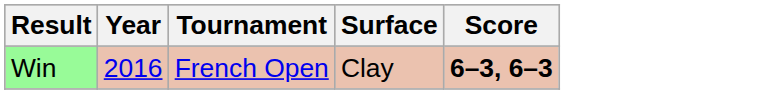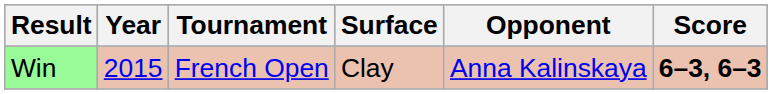 <table class="sortable wikitable">
 <tr>
 <th>Result</th>
 <th>Year</th>
 <th>Tournament</th>
 <th>Surface</th>
+<th>Opponent</th>
 <th>Score</th>
 </tr>
 <tr bgcolor=ebc2af>
 <td style=background:#98fb98>Win</td>
-<td><a href='#'>2016</a></td>
+<td><a href='#'>2015</a></td>
 <td><a href='#'>French Open</a></td>
 <td>Clay</td>
+<td> <a href='#'>Anna Kalinskaya</a></td>
 <td><strong>6–3, 6–3</strong></td>
 </tr>
 </table>
